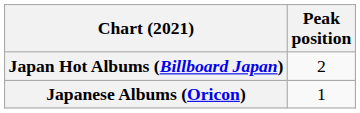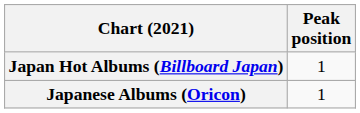 <table class="wikitable sortable plainrowheaders" style="text-align:center">
 <tr>
 <th scope="col">Chart (2021)</th>
 <th scope="col">Peak<br>position</th>
 </tr>
 <tr>
 <th scope="row">Japan Hot Albums (<em><a href='#'>Billboard Japan</a></em>)</th>
-<td>2</td>
+<td>1</td>
 </tr>
 <tr>
 <th scope="row">Japanese Albums (<a href='#'>Oricon</a>)</th>
 <td>1</td>
 </tr>
 </table>
